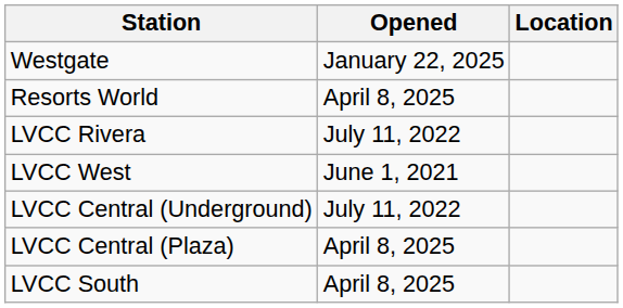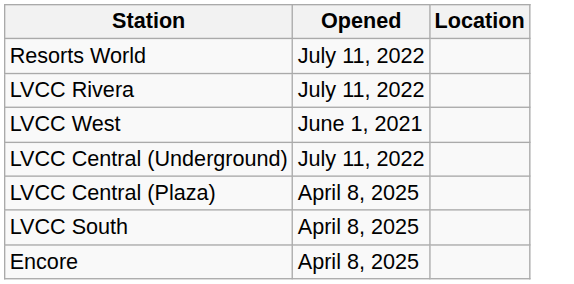 <table class="wikitable">
 <tr>
 <th>Station</th>
 <th>Opened</th>
 <th>Location</th>
 </tr>
 <tr>
-<td>Westgate</td>
-<td>January 22, 2025</td>
-<td></td>
-</tr>
-<tr>
 <td>Resorts World</td>
-<td>April 8, 2025</td>
+<td>July 11, 2022</td>
 <td></td>
 </tr>
 <tr>
 <td>LVCC Rivera</td>
 <td>July 11, 2022</td>
 <td></td>
 </tr>
 <tr>
 <td>LVCC West</td>
 <td>June 1, 2021</td>
 <td></td>
 </tr>
 <tr>
 <td>LVCC Central (Underground)</td>
 <td>July 11, 2022</td>
 <td></td>
 </tr>
 <tr>
 <td>LVCC Central (Plaza)</td>
 <td>April 8, 2025</td>
 <td></td>
 </tr>
 <tr>
 <td>LVCC South</td>
 <td>April 8, 2025</td>
 <td></td>
 </tr>
+<tr>
+<td>Encore</td>
+<td>April 8, 2025</td>
+<td></td>
+</tr>
 </table>
